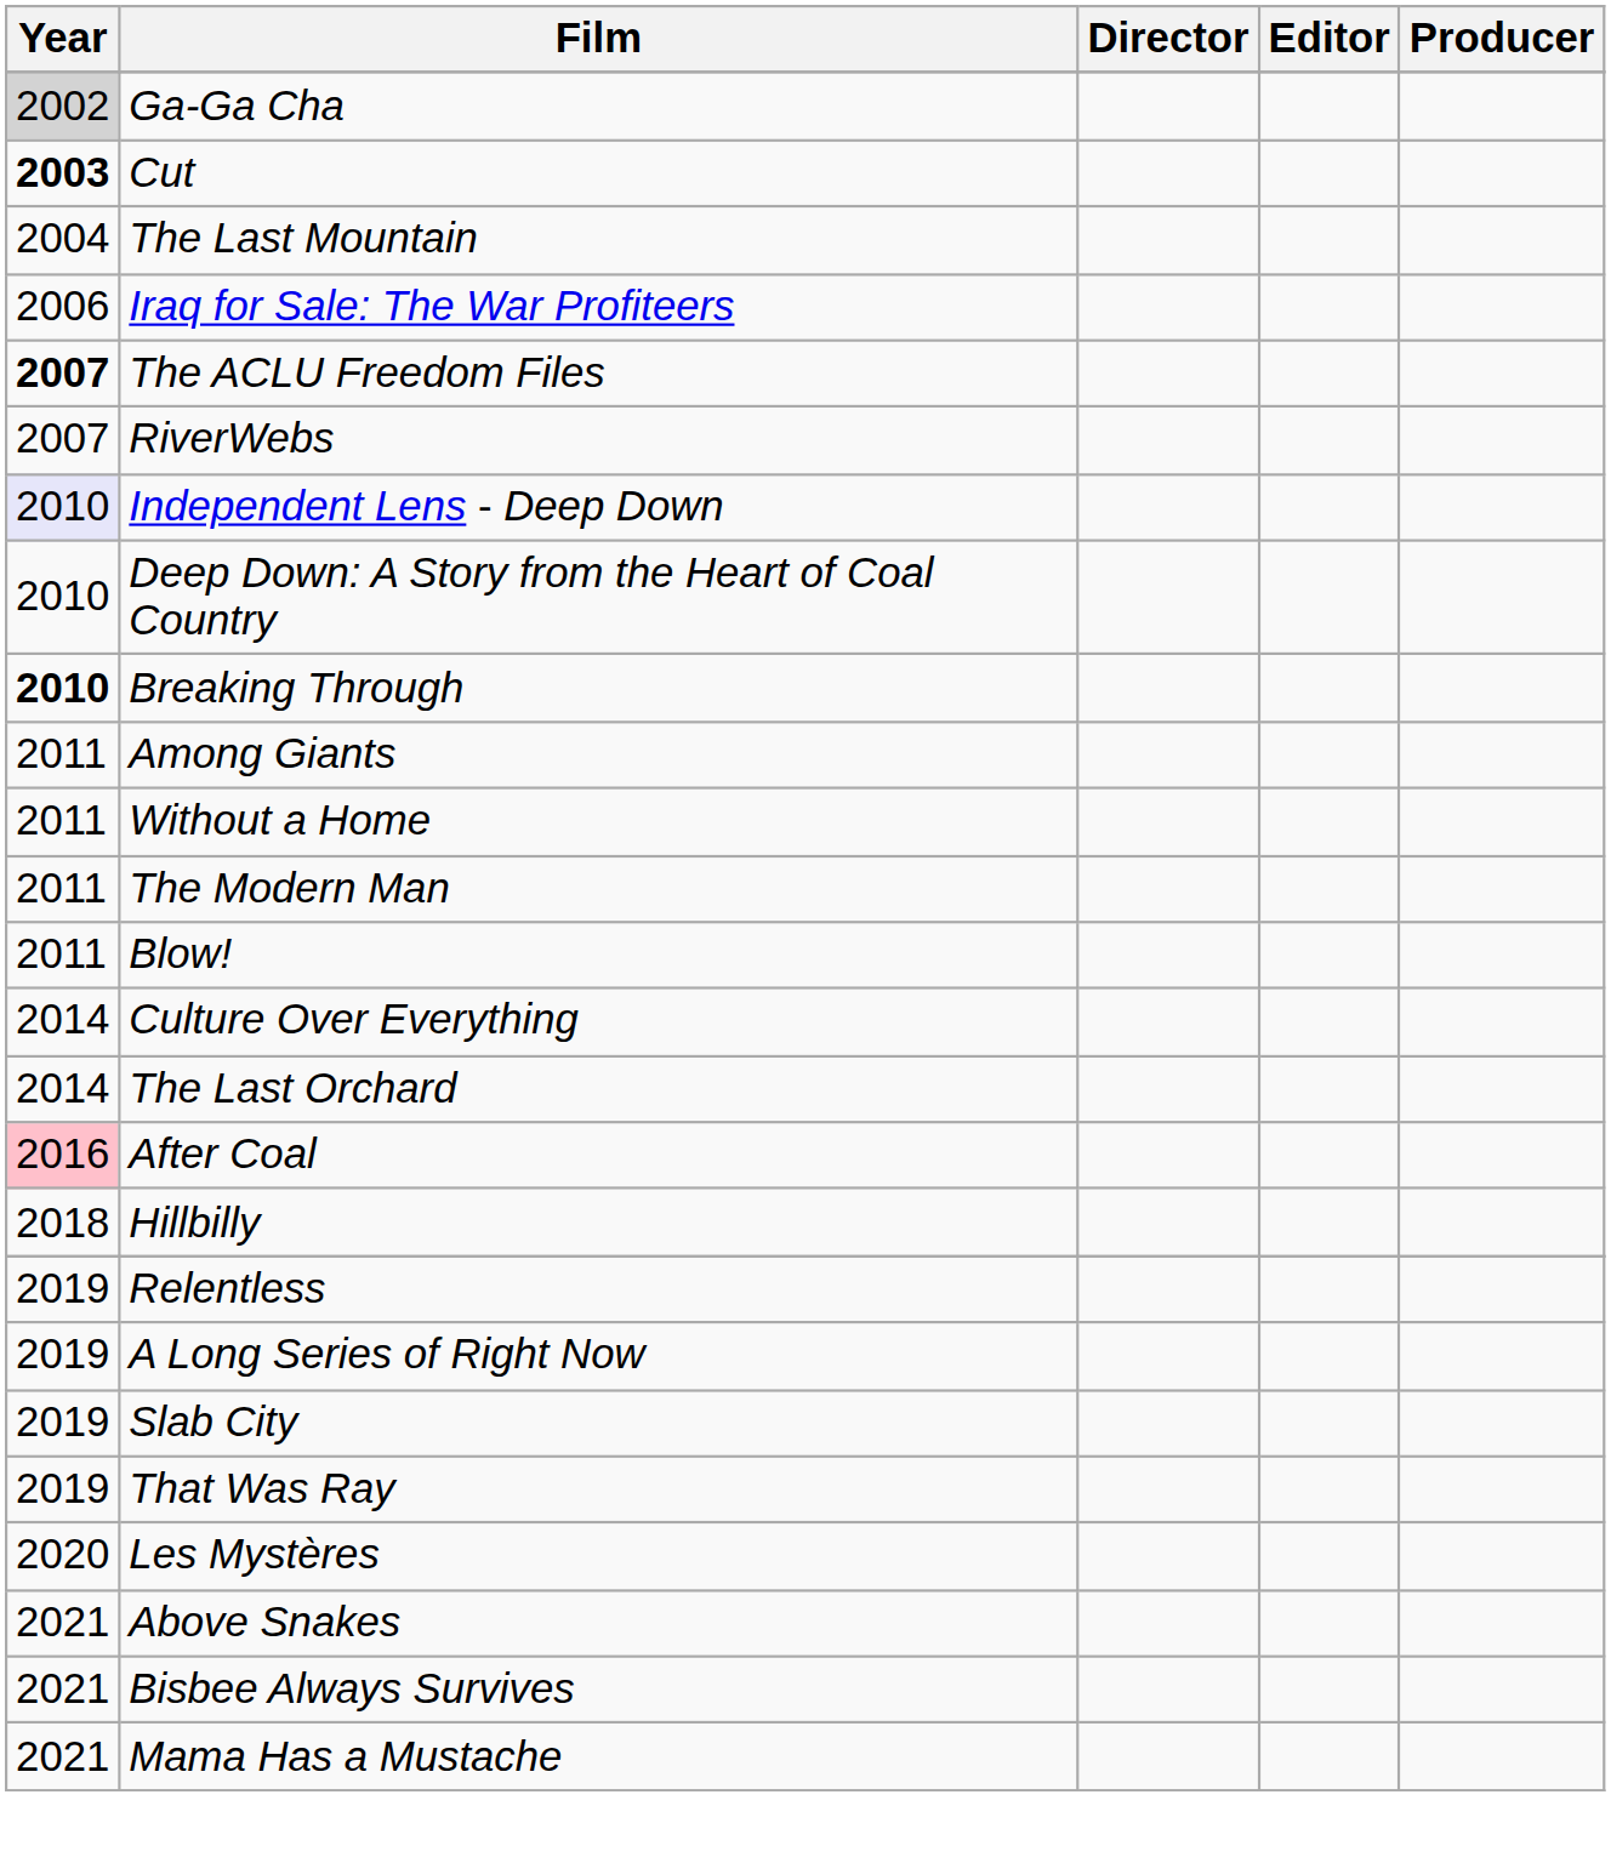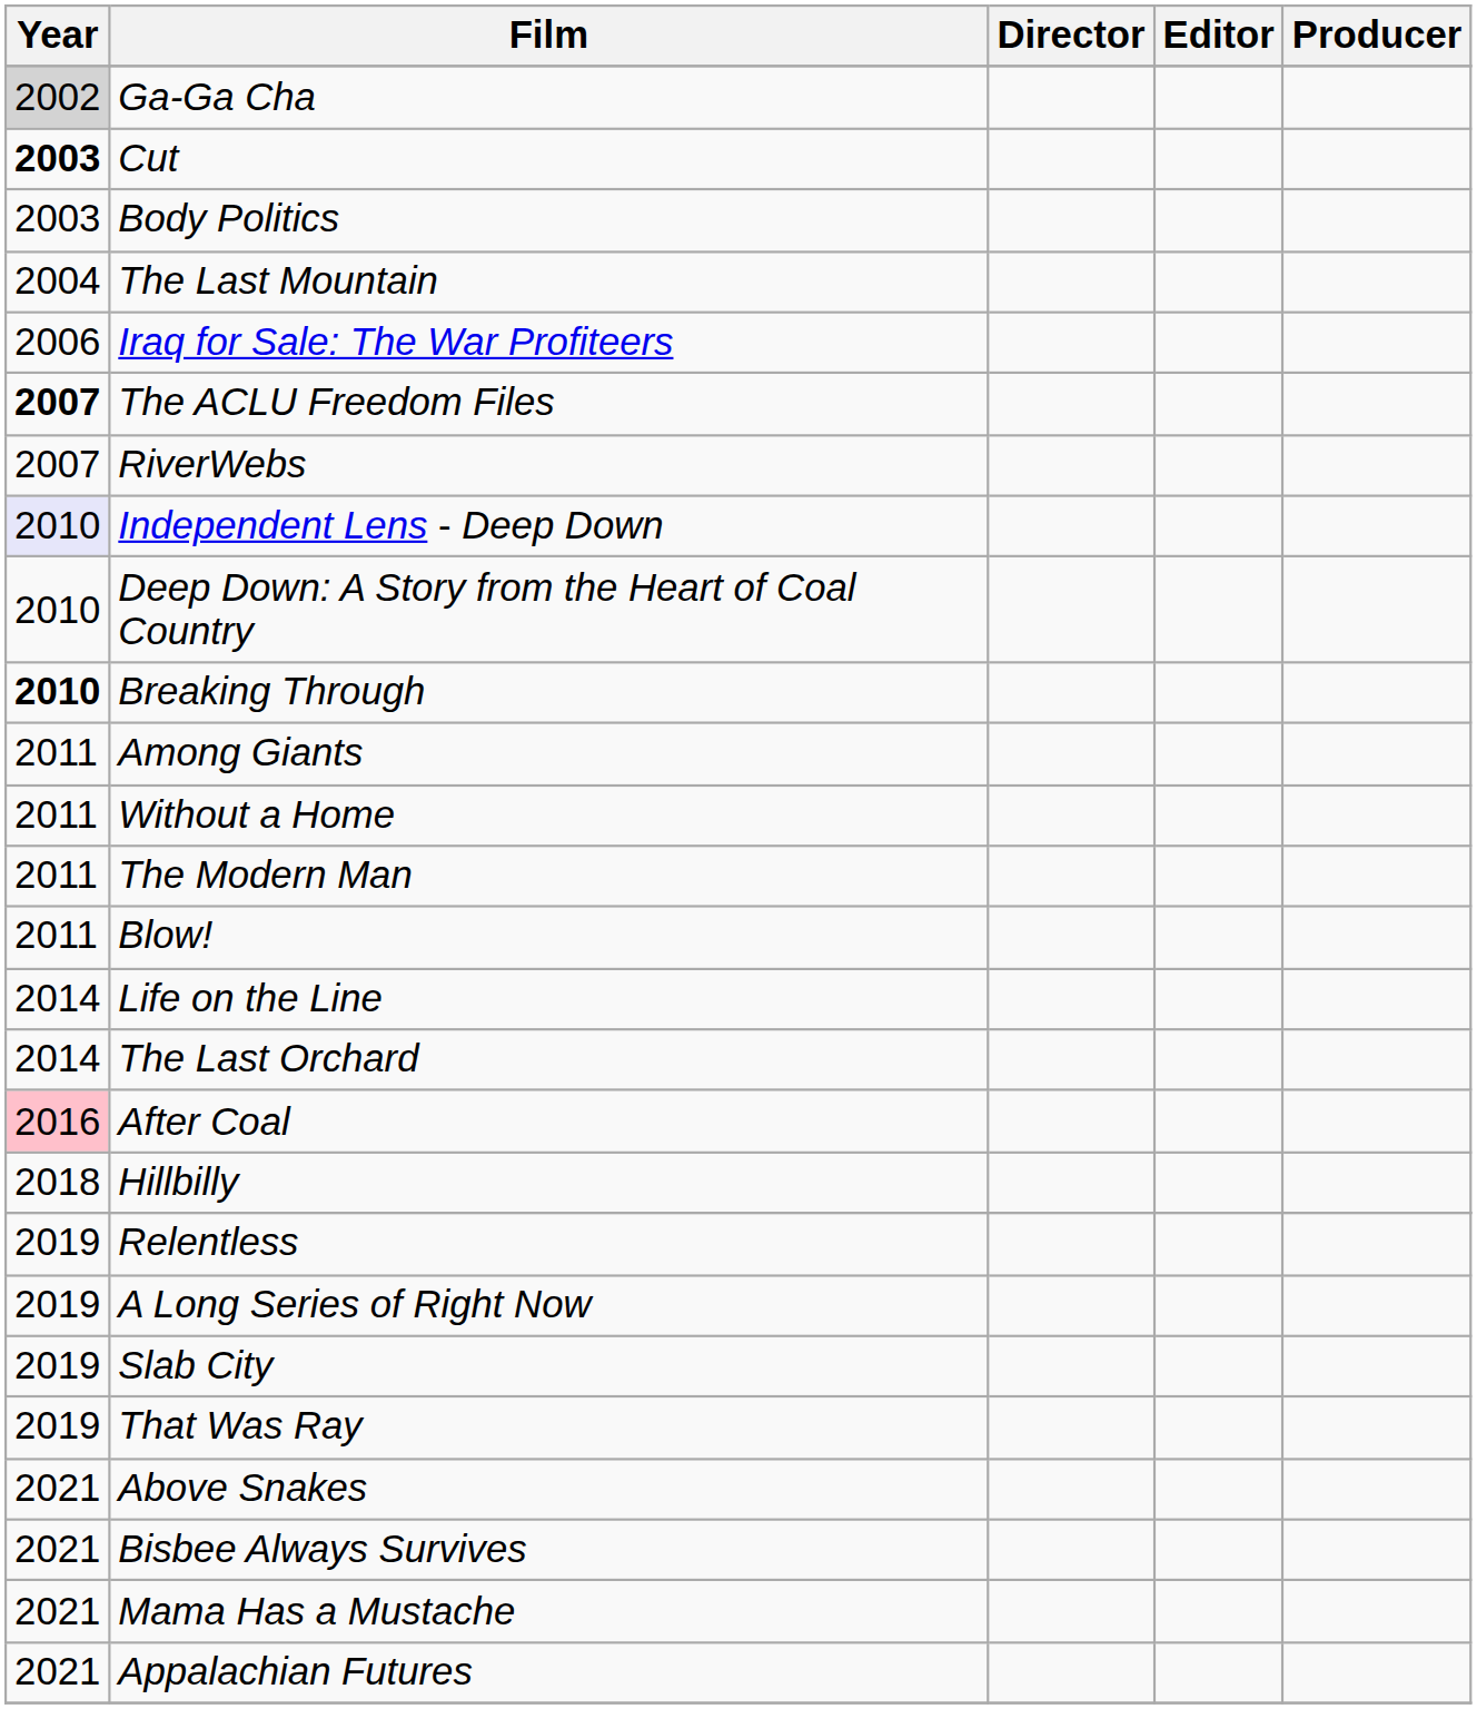 <table class="wikitable sortable" style="text-align:left">
 <tr>
 <th>Year</th>
 <th>Film</th>
 <th>Director</th>
 <th>Editor</th>
 <th>Producer</th>
 </tr>
 <tr>
 </tr>
 <tr>
 <td style="background: lightgrey;">2002</td>
 <td><em>Ga-Ga Cha</em></td>
 <td></td>
 <td></td>
 <td></td>
 </tr>
 <tr>
 <td><strong>2003</strong></td>
 <td><em>Cut</em></td>
+<td></td>
+<td></td>
+<td></td>
+</tr>
+<tr>
+<td>2003</td>
+<td><em>Body Politics</em></td>
 <td></td>
 <td></td>
 <td></td>
 </tr>
 <tr>
 <td>2004</td>
 <td><em>The Last Mountain</em></td>
 <td></td>
 <td></td>
 <td></td>
 </tr>
 <tr>
 <td>2006</td>
 <td><em><a href='#'>Iraq for Sale: The War Profiteers</a></em></td>
 <td></td>
 <td></td>
 <td></td>
 </tr>
 <tr>
 <td><strong>2007</strong></td>
 <td><em>The ACLU Freedom Files</em></td>
 <td></td>
 <td></td>
 <td></td>
 </tr>
 <tr>
 <td>2007</td>
 <td><em>RiverWebs</em></td>
 <td></td>
 <td></td>
 <td></td>
 </tr>
 <tr>
 <td style="background: lavender;">2010</td>
 <td><em><a href='#'>Independent Lens</a></em> - <em>Deep Down</em></td>
 <td></td>
 <td></td>
 <td></td>
 </tr>
 <tr>
 <td>2010</td>
 <td><em>Deep Down: A Story from the Heart of Coal Country</em></td>
 <td></td>
 <td></td>
 <td></td>
 </tr>
 <tr>
 <td><strong>2010</strong></td>
 <td><em>Breaking Through</em></td>
 <td></td>
 <td></td>
 <td></td>
 </tr>
 <tr>
 <td>2011</td>
 <td><em>Among Giants</em></td>
 <td></td>
 <td></td>
 <td></td>
 </tr>
 <tr>
 <td>2011</td>
 <td><em>Without a Home</em></td>
 <td></td>
 <td></td>
 <td></td>
 </tr>
 <tr>
 <td>2011</td>
 <td><em>The Modern Man</em></td>
 <td></td>
 <td></td>
 <td></td>
 </tr>
 <tr>
 <td>2011</td>
 <td><em>Blow!</em></td>
 <td></td>
 <td></td>
 <td></td>
 </tr>
 <tr>
 <td>2014</td>
-<td><em>Culture Over Everything</em></td>
+<td><em>Life on the Line</em></td>
 <td></td>
 <td></td>
 <td></td>
 </tr>
 <tr>
 <td>2014</td>
 <td><em>The Last Orchard</em></td>
 <td></td>
 <td></td>
 <td></td>
 </tr>
 <tr>
 <td style="background: pink;">2016</td>
 <td><em>After Coal</em></td>
 <td></td>
 <td></td>
 <td></td>
 </tr>
 <tr>
 <td>2018</td>
 <td><em>Hillbilly</em></td>
 <td></td>
 <td></td>
 <td></td>
 </tr>
 <tr>
 </tr>
 <tr>
 <td>2019</td>
 <td><em>Relentless</em></td>
 <td></td>
 <td></td>
 <td></td>
 </tr>
 <tr>
 <td>2019</td>
 <td><em>A Long Series of Right Now</em></td>
 <td></td>
 <td></td>
 <td></td>
 </tr>
 <tr>
 <td>2019</td>
 <td><em>Slab City</em></td>
 <td></td>
 <td></td>
 <td></td>
 </tr>
 <tr>
 <td>2019</td>
 <td><em>That Was Ray</em></td>
 <td></td>
 <td></td>
 <td></td>
 </tr>
 <tr>
-<td>2020</td>
-<td><em>Les Mystères</em></td>
-<td></td>
-<td></td>
-<td></td>
-</tr>
-<tr>
 <td>2021</td>
 <td><em>Above Snakes</em></td>
 <td></td>
 <td></td>
 <td></td>
 </tr>
 <tr>
 <td>2021</td>
 <td><em>Bisbee Always Survives</em></td>
 <td></td>
 <td></td>
 <td></td>
 </tr>
 <tr>
 <td>2021</td>
 <td><em>Mama Has a Mustache</em></td>
 <td></td>
 <td></td>
 <td></td>
 </tr>
 <tr>
+<td>2021</td>
+<td><em>Appalachian Futures</em></td>
+<td></td>
+<td></td>
+<td></td>
+</tr>
+<tr>
 </tr>
 </table>
